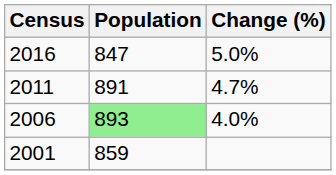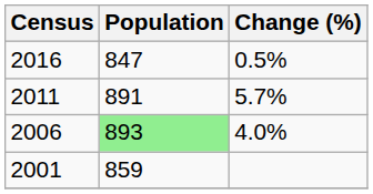 <table class="wikitable">
 <tr>
 <th>Census</th>
 <th>Population</th>
 <th>Change (%)</th>
 </tr>
 <tr>
 <td>2016</td>
 <td>847</td>
-<td> 5.0%</td>
+<td> 0.5%</td>
 </tr>
 <tr>
 <td>2011</td>
 <td>891</td>
-<td> 4.7%</td>
+<td> 5.7%</td>
 </tr>
 <tr>
 <td>2006</td>
 <td style="background: lightgreen;">893</td>
 <td> 4.0%</td>
 </tr>
 <tr>
 <td>2001</td>
 <td>859</td>
 <td></td>
 </tr>
 <tr>
 </tr>
 </table>
